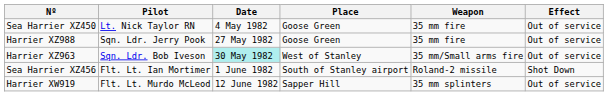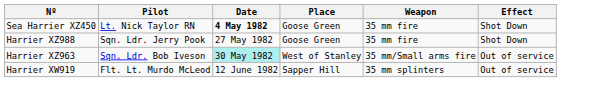 <table class=wikitable style="font-size: 80%;">
 <tr>
 <th>Nº</th>
 <th>Pilot</th>
 <th>Date</th>
 <th>Place</th>
 <th>Weapon</th>
 <th>Effect</th>
 </tr>
 <tr>
 <td>Sea Harrier XZ450</td>
 <td><a href='#'>Lt.</a> Nick Taylor RN</td>
-<td>4 May 1982</td>
+<td><strong>4 May 1982</strong></td>
 <td>Goose Green</td>
 <td>35 mm fire</td>
-<td>Out of service</td>
+<td>Shot Down</td>
 </tr>
 <tr>
 <td>Harrier XZ988</td>
 <td>Sqn. Ldr. Jerry Pook</td>
 <td>27 May 1982</td>
 <td>Goose Green</td>
 <td>35 mm fire</td>
-<td>Out of service</td>
+<td>Shot Down</td>
 </tr>
 <tr>
 <td>Harrier XZ963</td>
 <td><a href='#'>Sqn. Ldr.</a> Bob Iveson</td>
 <td style="background: paleturquoise;">30 May 1982</td>
 <td>West of Stanley</td>
 <td>35 mm/Small arms fire</td>
 <td>Out of service</td>
 </tr>
 <tr>
-<td>Sea Harrier XZ456</td>
-<td>Flt. Lt. Ian Mortimer</td>
-<td>1 June 1982</td>
-<td>South of Stanley airport</td>
-<td>Roland-2 missile</td>
-<td>Shot Down</td>
-</tr>
-<tr>
 <td>Harrier XW919</td>
 <td>Flt. Lt. Murdo McLeod</td>
 <td>12 June 1982</td>
 <td>Sapper Hill</td>
 <td>35 mm splinters</td>
 <td>Out of service</td>
 </tr>
 </table>
